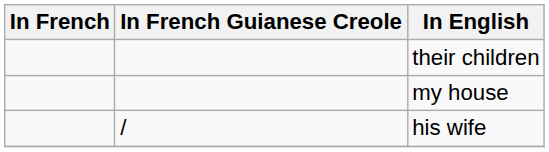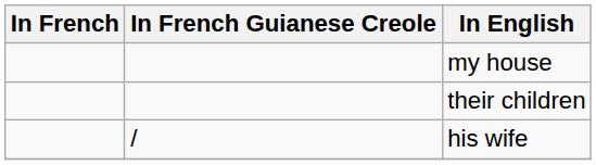 <table class="wikitable">
 <tr>
 <th>In French</th>
 <th>In French Guianese Creole</th>
 <th>In English</th>
 </tr>
 <tr>
 <td></td>
 <td></td>
-<td>their children</td>
+<td>my house</td>
 </tr>
 <tr>
 <td></td>
 <td></td>
-<td>my house</td>
+<td>their children</td>
 </tr>
 <tr>
 <td></td>
 <td>/</td>
 <td>his wife</td>
 </tr>
 <tr>
 </tr>
 </table>
